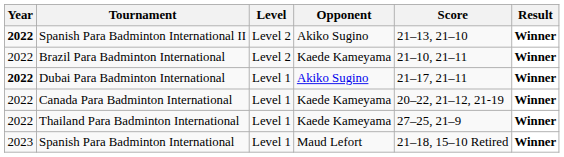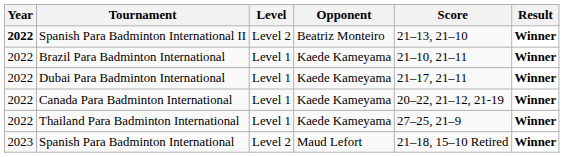 <table class="sortable wikitable" style="font-size: 90%;">
 <tr>
 <th>Year</th>
 <th>Tournament</th>
 <th>Level</th>
 <th>Opponent</th>
 <th>Score</th>
 <th>Result</th>
 </tr>
 <tr>
 <td align="center"><strong>2022</strong></td>
 <td align="left">Spanish Para Badminton International II</td>
 <td align="left">Level 2</td>
-<td align="left"> Akiko Sugino</td>
+<td align="left"> Beatriz Monteiro</td>
 <td align="left">21–13, 21–10</td>
 <td style="text-align:left; background:white"> <strong>Winner</strong></td>
 </tr>
 <tr>
 <td align="center">2022</td>
 <td align="left">Brazil Para Badminton International</td>
-<td align="left">Level 2</td>
+<td align="left">Level 1</td>
 <td align="left"> Kaede Kameyama</td>
 <td align="left">21–10, 21–11</td>
 <td style="text-align:left; background:white"> <strong>Winner</strong></td>
 </tr>
 <tr>
-<td align="center"><strong>2022</strong></td>
+<td align="center">2022</td>
 <td align="left">Dubai Para Badminton International</td>
 <td align="left">Level 1</td>
-<td align="left"> <a href='#'>Akiko Sugino</a></td>
+<td align="left"> Kaede Kameyama</td>
 <td align="left">21–17, 21–11</td>
 <td style="text-align:left; background:white"> <strong>Winner</strong></td>
 </tr>
 <tr>
 <td align="center">2022</td>
 <td align="left">Canada Para Badminton International</td>
 <td align="left">Level 1</td>
 <td align="left"> Kaede Kameyama</td>
 <td align="left">20–22, 21–12, 21-19</td>
 <td style="text-align:left; background:white"> <strong>Winner</strong></td>
 </tr>
 <tr>
 <td align="center">2022</td>
 <td align="left">Thailand Para Badminton International</td>
 <td align="left">Level 1</td>
 <td align="left"> Kaede Kameyama</td>
 <td align="left">27–25, 21–9</td>
 <td style="text-align:left; background:white"> <strong>Winner</strong></td>
 </tr>
 <tr>
 <td align="center">2023</td>
 <td align="left">Spanish Para Badminton International</td>
-<td align="left">Level 1</td>
+<td align="left">Level 2</td>
 <td align="left"> Maud Lefort</td>
 <td align="left">21–18, 15–10 Retired</td>
 <td style="text-align:left; background:white"> <strong>Winner</strong></td>
 </tr>
 </table>
